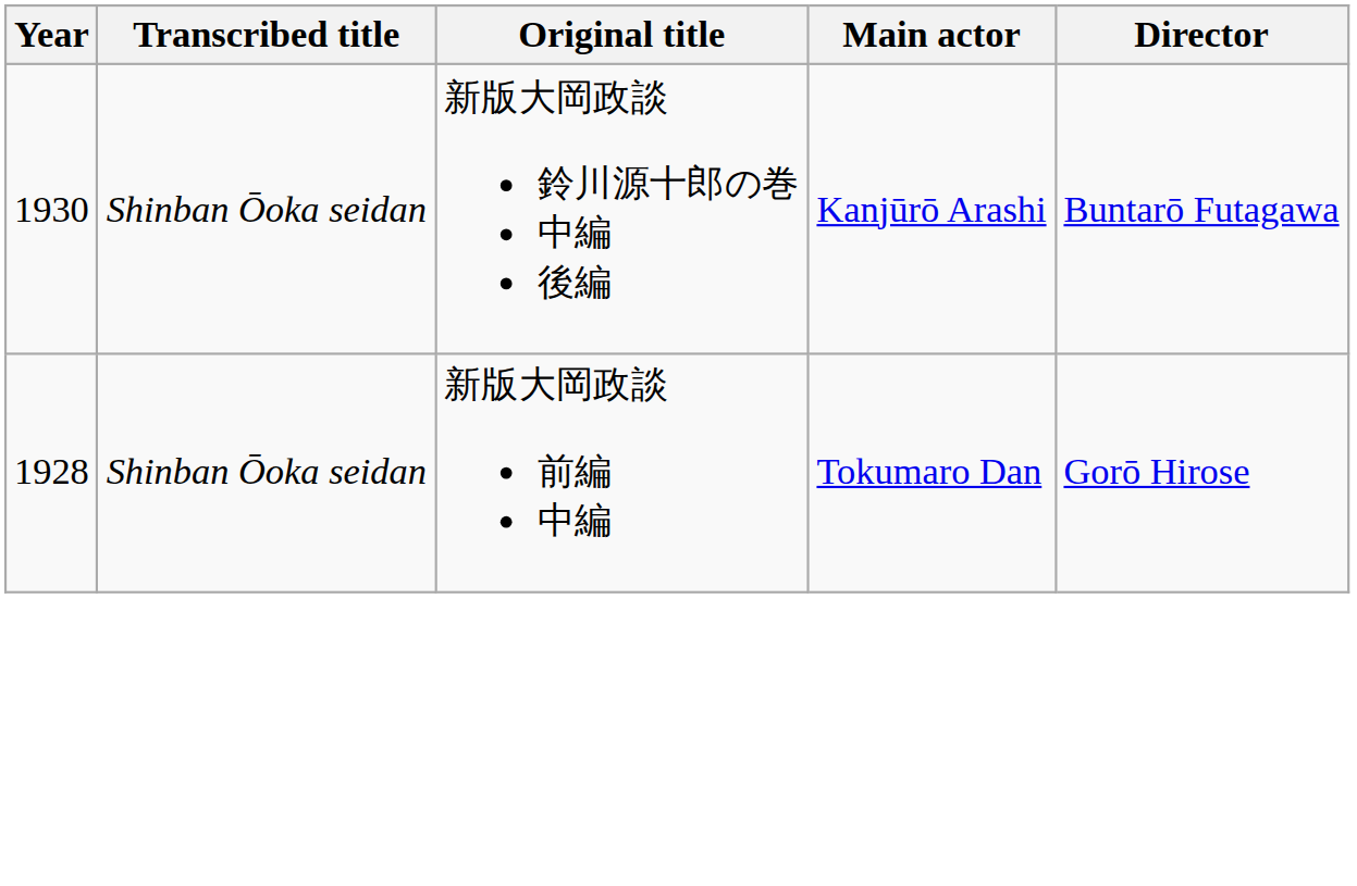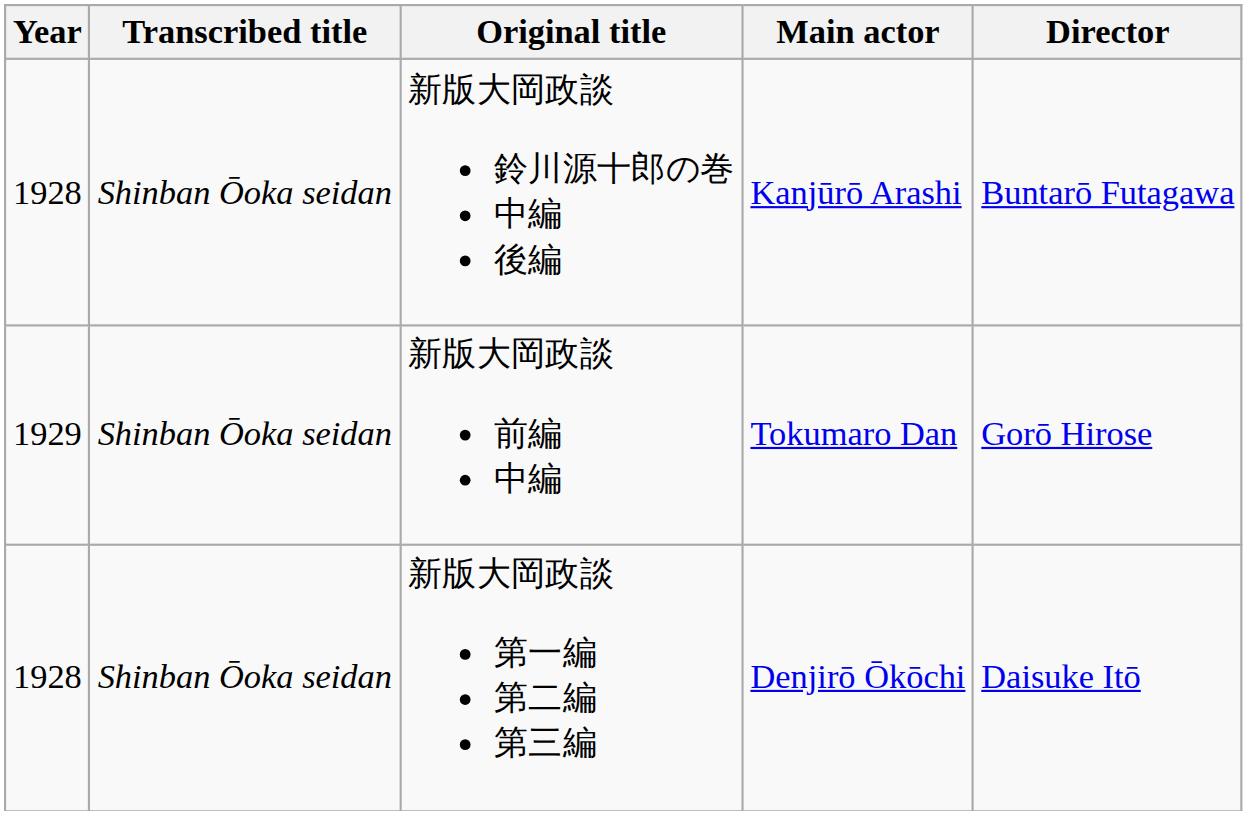 <table class="wikitable">
 <tr>
 <th>Year</th>
 <th>Transcribed title</th>
 <th>Original title</th>
 <th>Main actor</th>
 <th>Director</th>
 </tr>
 <tr>
-<td>1930</td>
+<td>1928</td>
 <td><em>Shinban Ōoka seidan</em> </td>
 <td>新版大岡政談<br><ul><li>鈴川源十郎の巻</li><li>中編</li><li>後編</li></ul></td>
 <td><a href='#'>Kanjūrō Arashi</a></td>
 <td><a href='#'>Buntarō Futagawa</a></td>
 </tr>
 <tr>
-<td>1928</td>
+<td>1929</td>
 <td><em>Shinban Ōoka seidan</em> </td>
 <td>新版大岡政談<br><ul><li>前編</li><li>中編</li></ul></td>
 <td><a href='#'>Tokumaro Dan</a></td>
 <td><a href='#'>Gorō Hirose</a></td>
 </tr>
+<tr>
+<td>1928</td>
+<td><em>Shinban Ōoka seidan</em> </td>
+<td>新版大岡政談 <br><ul><li>第一編</li><li>第二編</li><li>第三編</li></ul></td>
+<td><a href='#'>Denjirō Ōkōchi</a></td>
+<td><a href='#'>Daisuke Itō</a></td>
+</tr>
 </table>
